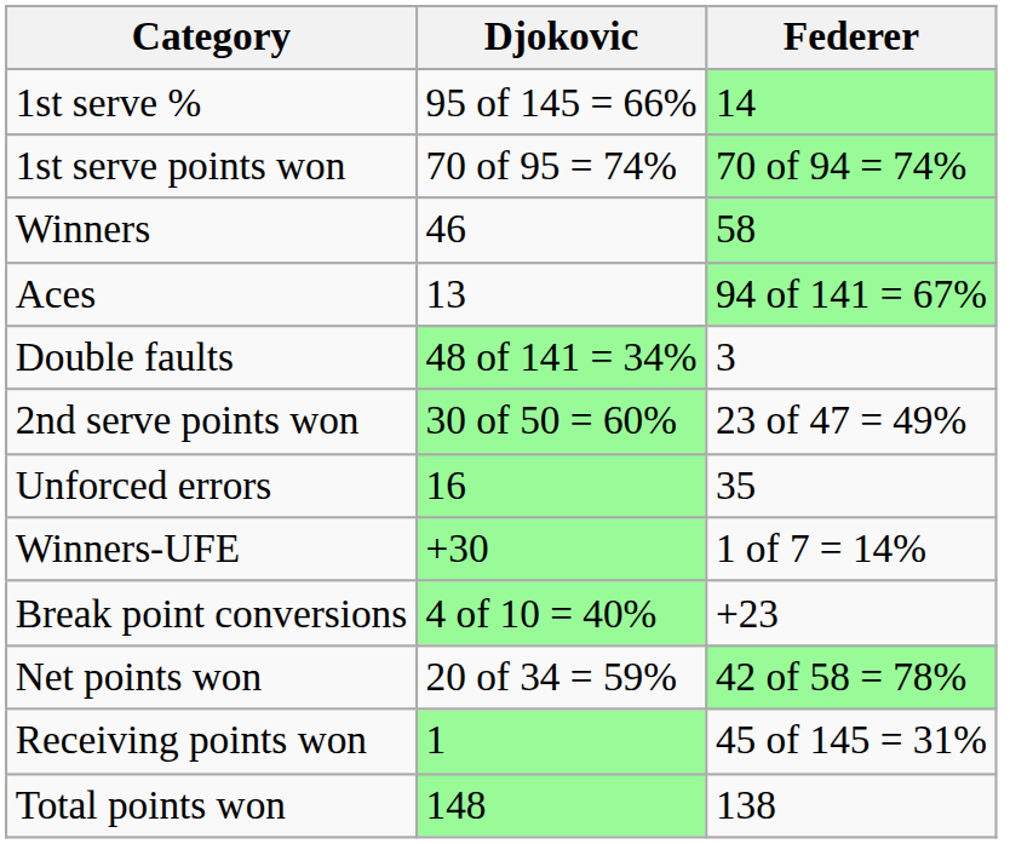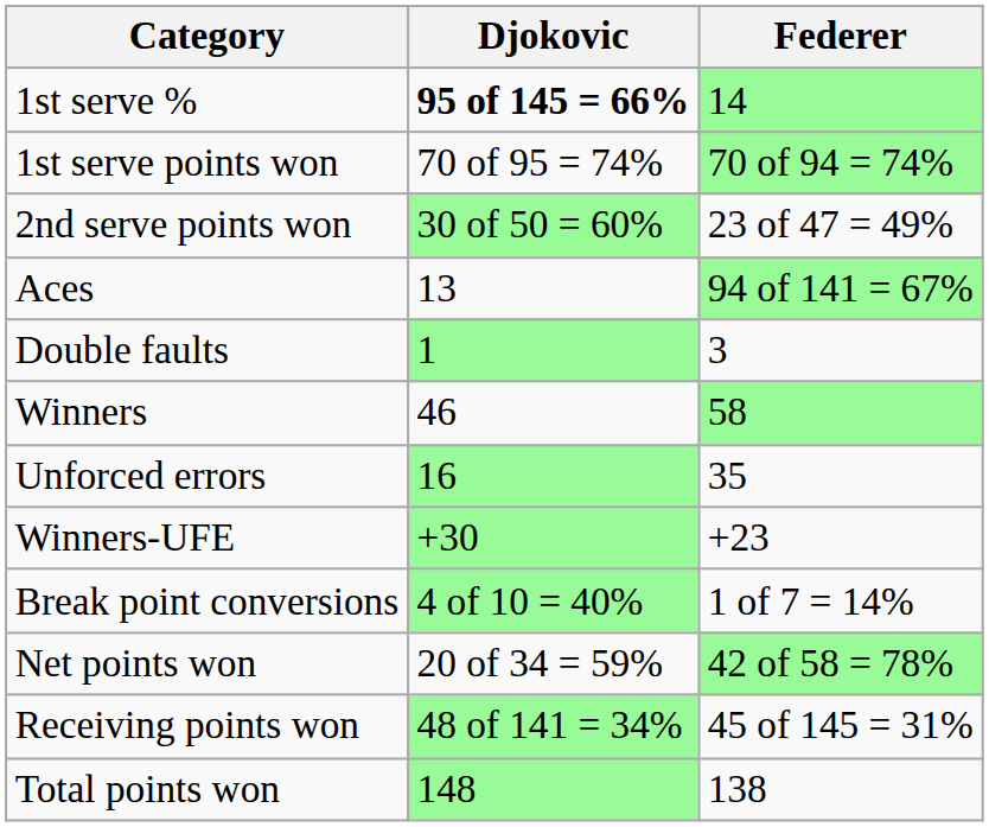 <table class="wikitable">
 <tr>
 <th>Category</th>
 <th>Djokovic</th>
 <th>Federer</th>
 </tr>
 <tr>
 <td>1st serve %</td>
-<td>95 of 145 = 66%</td>
+<td><strong>95 of 145 = 66%</strong></td>
 <td bgcolor="#98fb98">14</td>
 </tr>
 <tr>
 <td>1st serve points won</td>
 <td>70 of 95 = 74%</td>
 <td bgcolor="#98fb98">70 of 94 = 74%</td>
 </tr>
 <tr>
-<td>Winners</td>
-<td>46</td>
-<td bgcolor="#98fb98">58</td>
+<td>2nd serve points won</td>
+<td bgcolor="#98fb98">30 of 50 = 60%</td>
+<td>23 of 47 = 49%</td>
 </tr>
 <tr>
 <td>Aces</td>
 <td>13</td>
 <td bgcolor="#98fb98">94 of 141 = 67%</td>
 </tr>
 <tr>
 <td>Double faults</td>
-<td bgcolor="#98fb98">48 of 141 = 34%</td>
+<td bgcolor="#98fb98">1</td>
 <td>3</td>
 </tr>
 <tr>
-<td>2nd serve points won</td>
-<td bgcolor="#98fb98">30 of 50 = 60%</td>
-<td>23 of 47 = 49%</td>
+<td>Winners</td>
+<td>46</td>
+<td bgcolor="#98fb98">58</td>
 </tr>
 <tr>
 <td>Unforced errors</td>
 <td bgcolor="#98fb98">16</td>
 <td>35</td>
 </tr>
 <tr>
 <td>Winners-UFE</td>
 <td bgcolor="#98fb98">+30</td>
-<td>1 of 7 = 14%</td>
+<td>+23</td>
 </tr>
 <tr>
 <td>Break point conversions</td>
 <td bgcolor="#98fb98">4 of 10 = 40%</td>
-<td>+23</td>
+<td>1 of 7 = 14%</td>
 </tr>
 <tr>
 <td>Net points won</td>
 <td>20 of 34 = 59%</td>
 <td bgcolor="#98fb98">42 of 58 = 78%</td>
 </tr>
 <tr>
 <td>Receiving points won</td>
-<td bgcolor="#98fb98">1</td>
+<td bgcolor="#98fb98">48 of 141 = 34%</td>
 <td>45 of 145 = 31%</td>
 </tr>
 <tr>
 <td>Total points won</td>
 <td bgcolor="#98fb98">148</td>
 <td>138</td>
 </tr>
 </table>
